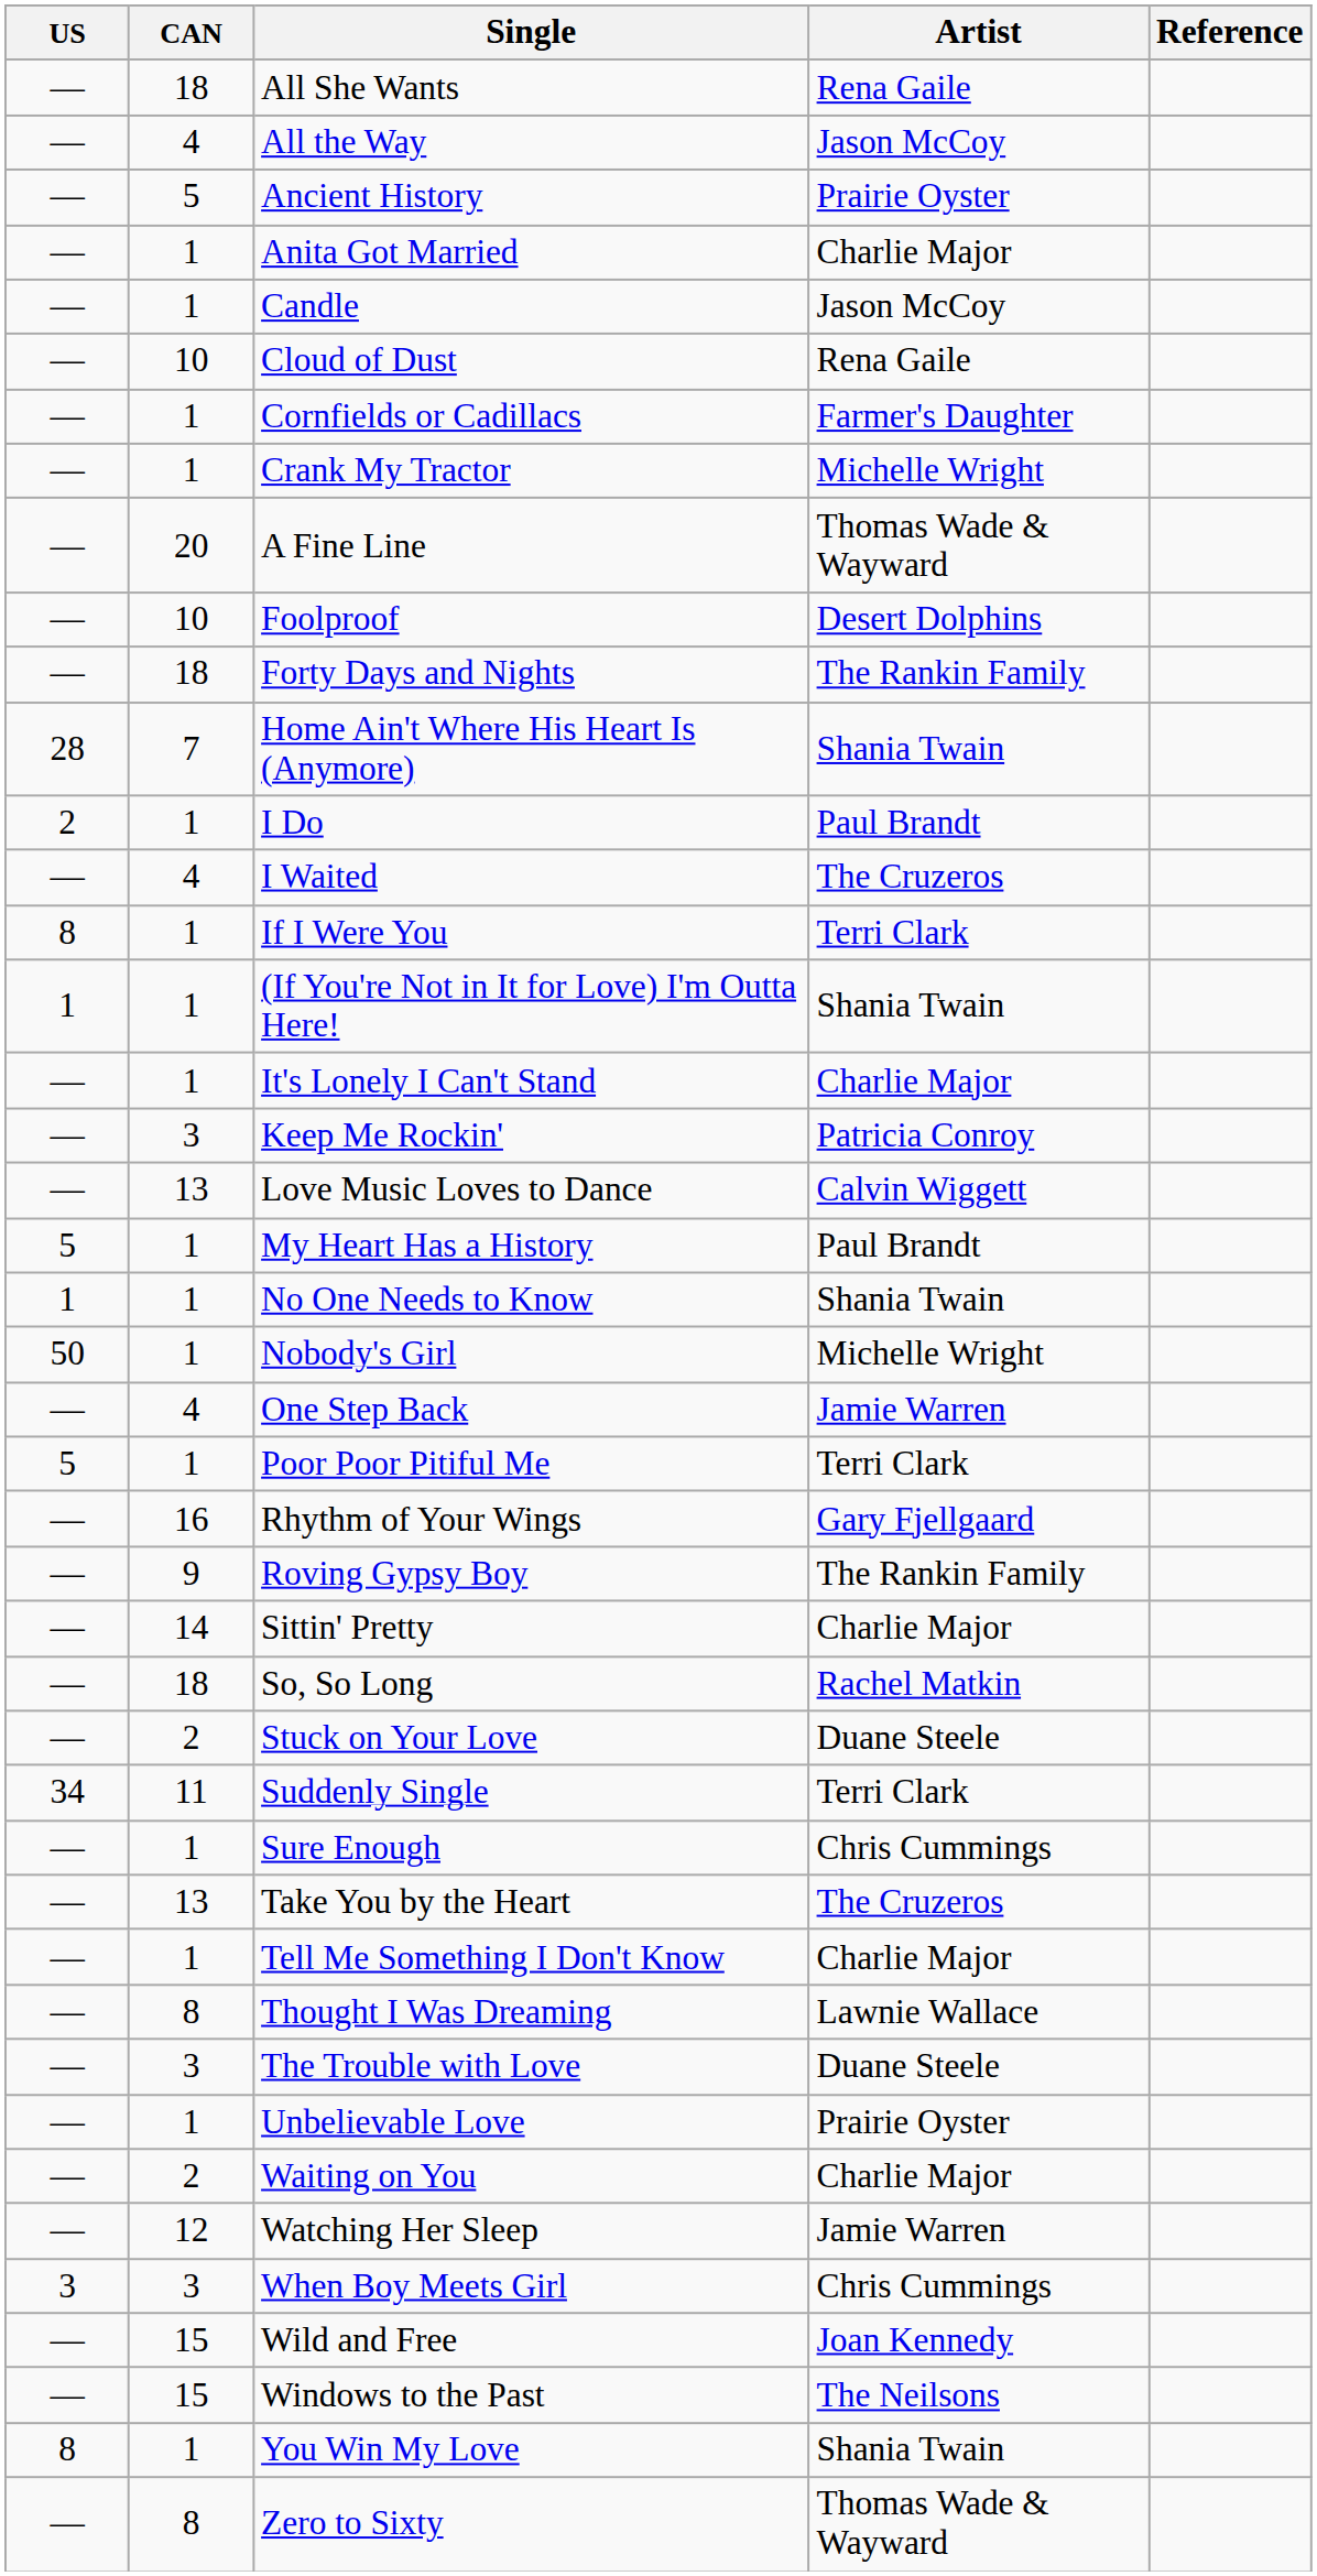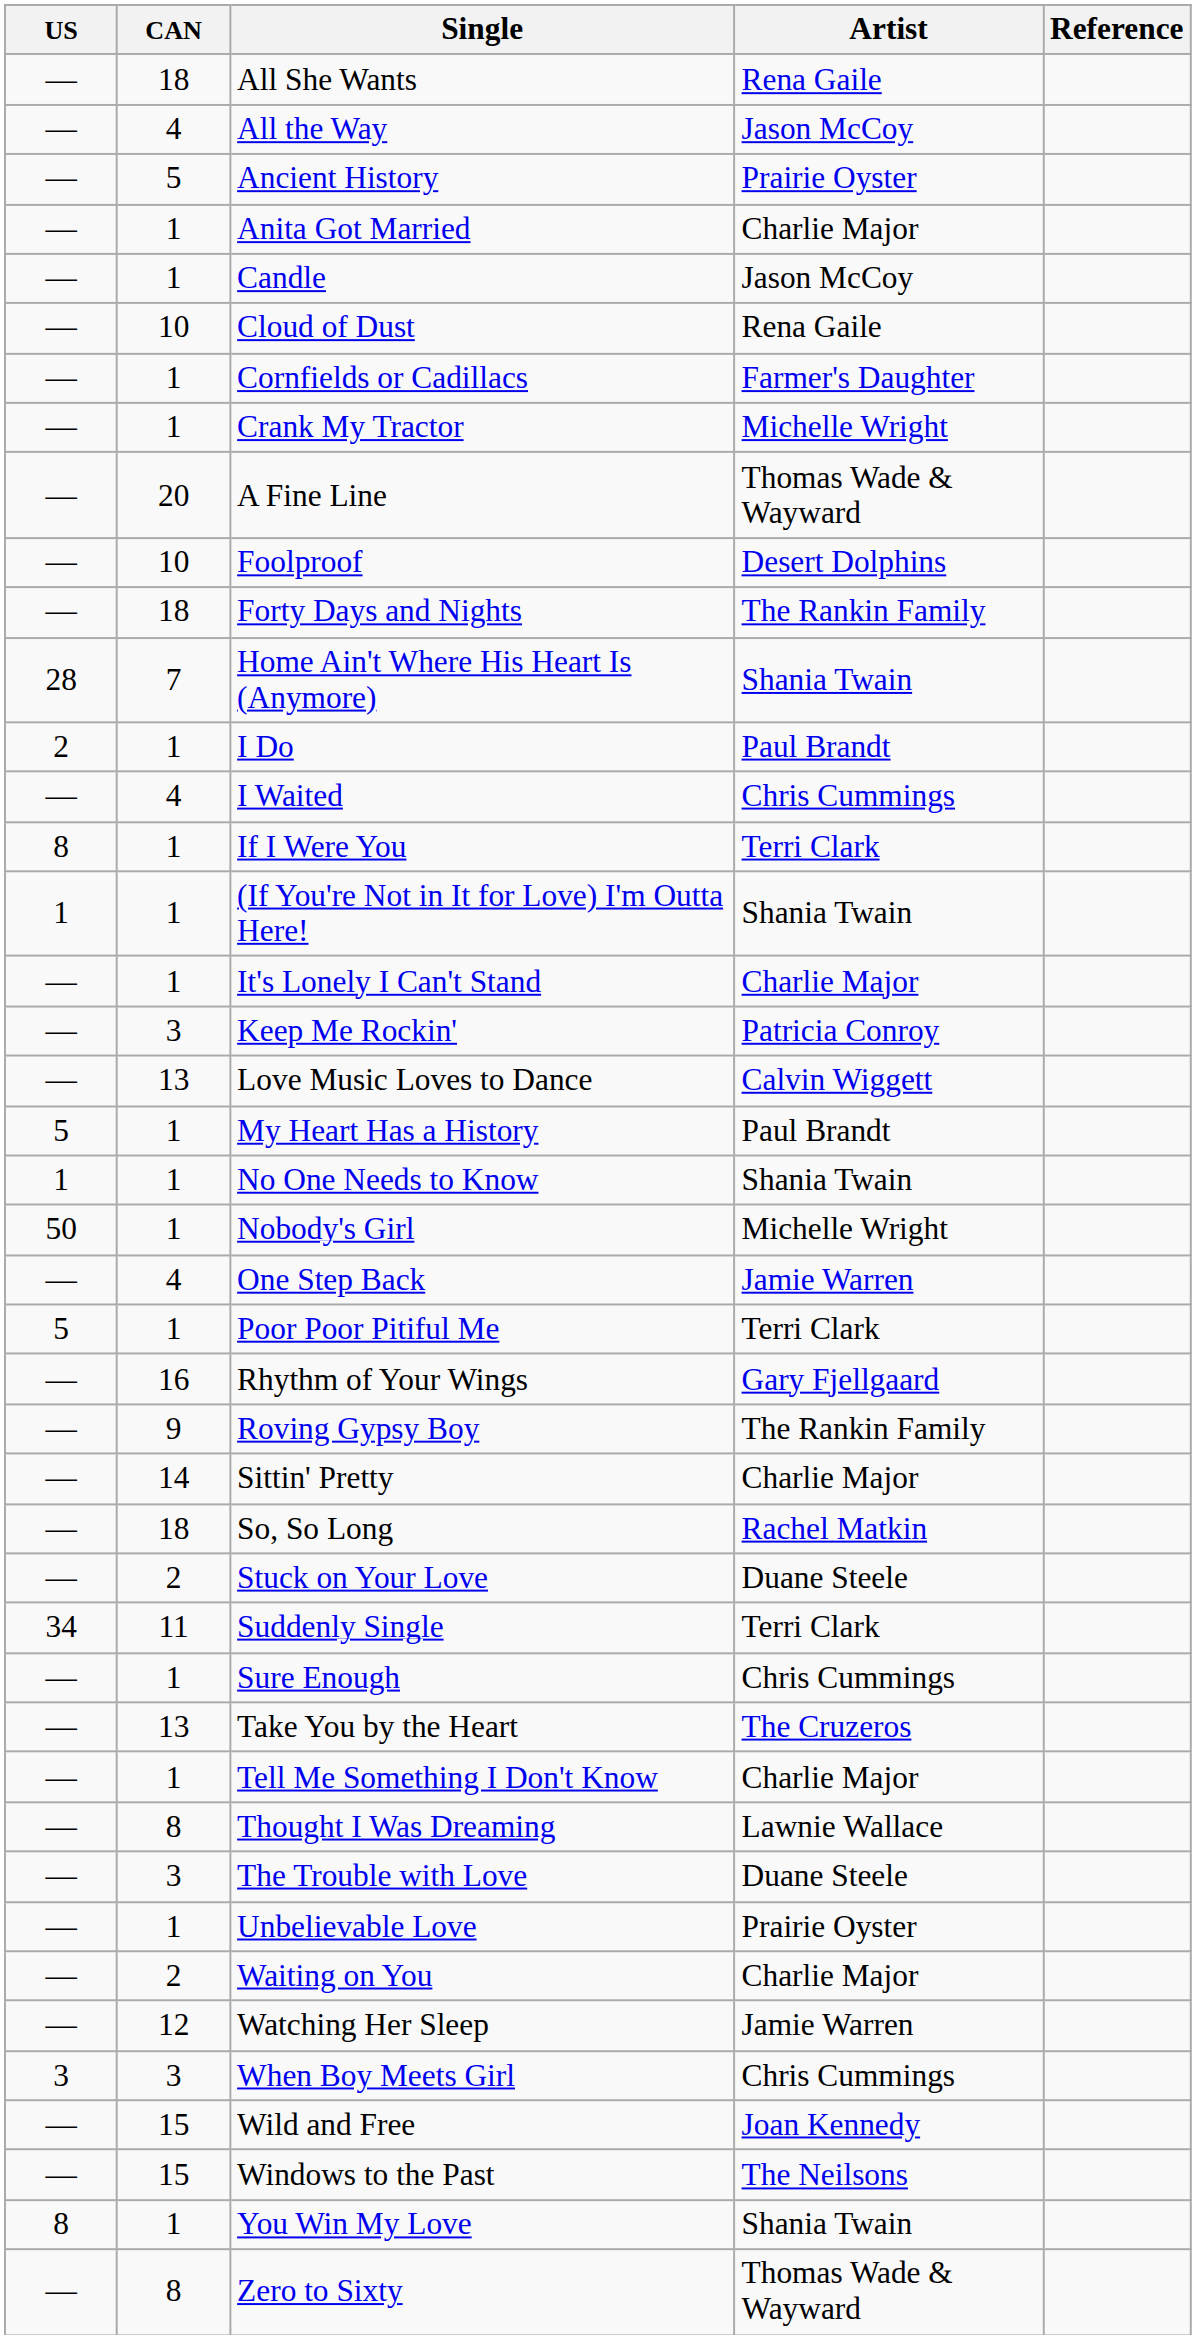 <table class="wikitable sortable">
 <tr>
 <th width="50"><small>US</small></th>
 <th width="50"><small>CAN</small></th>
 <th width="250">Single</th>
 <th width="150">Artist</th>
 <th>Reference</th>
 </tr>
 <tr>
 <td align="center">—</td>
 <td align="center">18</td>
 <td>All She Wants</td>
 <td><a href='#'>Rena Gaile</a></td>
 <td></td>
 </tr>
 <tr>
 <td align="center">—</td>
 <td align="center">4</td>
 <td><a href='#'>All the Way</a></td>
 <td><a href='#'>Jason McCoy</a></td>
 <td></td>
 </tr>
 <tr>
 <td align="center">—</td>
 <td align="center">5</td>
 <td><a href='#'>Ancient History</a></td>
 <td><a href='#'>Prairie Oyster</a></td>
 <td></td>
 </tr>
 <tr>
 <td align="center">—</td>
 <td align="center">1</td>
 <td><a href='#'>Anita Got Married</a></td>
 <td>Charlie Major</td>
 <td></td>
 </tr>
 <tr>
 <td align="center">—</td>
 <td align="center">1</td>
 <td><a href='#'>Candle</a></td>
 <td>Jason McCoy</td>
 <td></td>
 </tr>
 <tr>
 <td align="center">—</td>
 <td align="center">10</td>
 <td><a href='#'>Cloud of Dust</a></td>
 <td>Rena Gaile</td>
 <td></td>
 </tr>
 <tr>
 <td align="center">—</td>
 <td align="center">1</td>
 <td><a href='#'>Cornfields or Cadillacs</a></td>
 <td><a href='#'>Farmer's Daughter</a></td>
 <td></td>
 </tr>
 <tr>
 <td align="center">—</td>
 <td align="center">1</td>
 <td><a href='#'>Crank My Tractor</a></td>
 <td><a href='#'>Michelle Wright</a></td>
 <td></td>
 </tr>
 <tr>
 <td align="center">—</td>
 <td align="center">20</td>
 <td>A Fine Line</td>
 <td>Thomas Wade & Wayward</td>
 <td></td>
 </tr>
 <tr>
 <td align="center">—</td>
 <td align="center">10</td>
 <td><a href='#'>Foolproof</a></td>
 <td><a href='#'>Desert Dolphins</a></td>
 <td></td>
 </tr>
 <tr>
 <td align="center">—</td>
 <td align="center">18</td>
 <td><a href='#'>Forty Days and Nights</a></td>
 <td><a href='#'>The Rankin Family</a></td>
 <td></td>
 </tr>
 <tr>
 <td align="center">28</td>
 <td align="center">7</td>
 <td><a href='#'>Home Ain't Where His Heart Is (Anymore)</a></td>
 <td><a href='#'>Shania Twain</a></td>
 <td></td>
 </tr>
 <tr>
 <td align="center">2</td>
 <td align="center">1</td>
 <td><a href='#'>I Do</a></td>
 <td><a href='#'>Paul Brandt</a></td>
 <td></td>
 </tr>
 <tr>
 <td align="center">—</td>
 <td align="center">4</td>
 <td><a href='#'>I Waited</a></td>
-<td><a href='#'>The Cruzeros</a></td>
+<td><a href='#'>Chris Cummings</a></td>
 <td></td>
 </tr>
 <tr>
 <td align="center">8</td>
 <td align="center">1</td>
 <td><a href='#'>If I Were You</a></td>
 <td><a href='#'>Terri Clark</a></td>
 <td></td>
 </tr>
 <tr>
 <td align="center">1</td>
 <td align="center">1</td>
 <td><a href='#'>(If You're Not in It for Love) I'm Outta Here!</a></td>
 <td>Shania Twain</td>
 <td></td>
 </tr>
 <tr>
 <td align="center">—</td>
 <td align="center">1</td>
 <td><a href='#'>It's Lonely I Can't Stand</a></td>
 <td><a href='#'>Charlie Major</a></td>
 <td></td>
 </tr>
 <tr>
 <td align="center">—</td>
 <td align="center">3</td>
 <td><a href='#'>Keep Me Rockin'</a></td>
 <td><a href='#'>Patricia Conroy</a></td>
 <td></td>
 </tr>
 <tr>
 <td align="center">—</td>
 <td align="center">13</td>
 <td>Love Music Loves to Dance</td>
 <td><a href='#'>Calvin Wiggett</a></td>
 <td></td>
 </tr>
 <tr>
 <td align="center">5</td>
 <td align="center">1</td>
 <td><a href='#'>My Heart Has a History</a></td>
 <td>Paul Brandt</td>
 <td></td>
 </tr>
 <tr>
 <td align="center">1</td>
 <td align="center">1</td>
 <td><a href='#'>No One Needs to Know</a></td>
 <td>Shania Twain</td>
 <td></td>
 </tr>
 <tr>
 <td align="center">50</td>
 <td align="center">1</td>
 <td><a href='#'>Nobody's Girl</a></td>
 <td>Michelle Wright</td>
 <td></td>
 </tr>
 <tr>
 <td align="center">—</td>
 <td align="center">4</td>
 <td><a href='#'>One Step Back</a></td>
 <td><a href='#'>Jamie Warren</a></td>
 <td></td>
 </tr>
 <tr>
 <td align="center">5</td>
 <td align="center">1</td>
 <td><a href='#'>Poor Poor Pitiful Me</a></td>
 <td>Terri Clark</td>
 <td></td>
 </tr>
 <tr>
 <td align="center">—</td>
 <td align="center">16</td>
 <td>Rhythm of Your Wings</td>
 <td><a href='#'>Gary Fjellgaard</a></td>
 <td></td>
 </tr>
 <tr>
 <td align="center">—</td>
 <td align="center">9</td>
 <td><a href='#'>Roving Gypsy Boy</a></td>
 <td>The Rankin Family</td>
 <td></td>
 </tr>
 <tr>
 <td align="center">—</td>
 <td align="center">14</td>
 <td>Sittin' Pretty</td>
 <td>Charlie Major</td>
 <td></td>
 </tr>
 <tr>
 <td align="center">—</td>
 <td align="center">18</td>
 <td>So, So Long</td>
 <td><a href='#'>Rachel Matkin</a></td>
 <td></td>
 </tr>
 <tr>
 <td align="center">—</td>
 <td align="center">2</td>
 <td><a href='#'>Stuck on Your Love</a></td>
 <td>Duane Steele</td>
 <td></td>
 </tr>
 <tr>
 <td align="center">34</td>
 <td align="center">11</td>
 <td><a href='#'>Suddenly Single</a></td>
 <td>Terri Clark</td>
 <td></td>
 </tr>
 <tr>
 <td align="center">—</td>
 <td align="center">1</td>
 <td><a href='#'>Sure Enough</a></td>
 <td>Chris Cummings</td>
 <td></td>
 </tr>
 <tr>
 <td align="center">—</td>
 <td align="center">13</td>
 <td>Take You by the Heart</td>
 <td><a href='#'>The Cruzeros</a></td>
 <td></td>
 </tr>
 <tr>
 <td align="center">—</td>
 <td align="center">1</td>
 <td><a href='#'>Tell Me Something I Don't Know</a></td>
 <td>Charlie Major</td>
 <td></td>
 </tr>
 <tr>
 <td align="center">—</td>
 <td align="center">8</td>
 <td><a href='#'>Thought I Was Dreaming</a></td>
 <td>Lawnie Wallace</td>
 <td></td>
 </tr>
 <tr>
 <td align="center">—</td>
 <td align="center">3</td>
 <td><a href='#'>The Trouble with Love</a></td>
 <td>Duane Steele</td>
 <td></td>
 </tr>
 <tr>
 <td align="center">—</td>
 <td align="center">1</td>
 <td><a href='#'>Unbelievable Love</a></td>
 <td>Prairie Oyster</td>
 <td></td>
 </tr>
 <tr>
 <td align="center">—</td>
 <td align="center">2</td>
 <td><a href='#'>Waiting on You</a></td>
 <td>Charlie Major</td>
 <td></td>
 </tr>
 <tr>
 <td align="center">—</td>
 <td align="center">12</td>
 <td>Watching Her Sleep</td>
 <td>Jamie Warren</td>
 <td></td>
 </tr>
 <tr>
 <td align="center">3</td>
 <td align="center">3</td>
 <td><a href='#'>When Boy Meets Girl</a></td>
 <td>Chris Cummings</td>
 <td></td>
 </tr>
 <tr>
 <td align="center">—</td>
 <td align="center">15</td>
 <td>Wild and Free</td>
 <td><a href='#'>Joan Kennedy</a></td>
 <td></td>
 </tr>
 <tr>
 <td align="center">—</td>
 <td align="center">15</td>
 <td>Windows to the Past</td>
 <td><a href='#'>The Neilsons</a></td>
 <td></td>
 </tr>
 <tr>
 <td align="center">8</td>
 <td align="center">1</td>
 <td><a href='#'>You Win My Love</a></td>
 <td>Shania Twain</td>
 <td></td>
 </tr>
 <tr>
 <td align="center">—</td>
 <td align="center">8</td>
 <td><a href='#'>Zero to Sixty</a></td>
 <td>Thomas Wade & Wayward</td>
 <td></td>
 </tr>
 </table>
